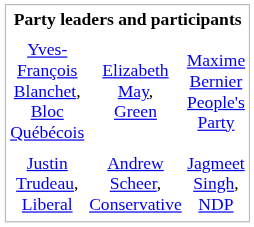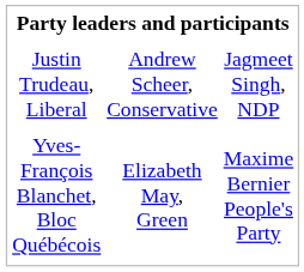 <table style="border: solid 1px #bbb; margin: 0 0 0 1.4em; float:right; font-size:90%; text-align:center">
 <tr>
 <th colspan="3">Party leaders and participants</th>
 </tr>
 <tr>
 <td width="10em"></td>
 <td width="10em"></td>
 <td width="10em"></td>
 </tr>
 <tr>
-<td><a href='#'>Yves-François Blanchet</a>,<br><a href='#'>Bloc Québécois</a></td>
-<td><a href='#'>Elizabeth May</a>,<br><a href='#'>Green</a></td>
-<td><a href='#'>Maxime Bernier</a><br><a href='#'>People's Party</a></td>
+<td><a href='#'>Justin Trudeau</a>,<br><a href='#'>Liberal</a></td>
+<td><a href='#'>Andrew Scheer</a>,<br><a href='#'>Conservative</a></td>
+<td><a href='#'>Jagmeet Singh</a>,<br><a href='#'>NDP</a></td>
 </tr>
 <tr>
 <td></td>
 <td></td>
 <td></td>
 </tr>
 <tr>
-<td><a href='#'>Justin Trudeau</a>,<br><a href='#'>Liberal</a></td>
-<td><a href='#'>Andrew Scheer</a>,<br><a href='#'>Conservative</a></td>
-<td><a href='#'>Jagmeet Singh</a>,<br><a href='#'>NDP</a></td>
+<td><a href='#'>Yves-François Blanchet</a>,<br><a href='#'>Bloc Québécois</a></td>
+<td><a href='#'>Elizabeth May</a>,<br><a href='#'>Green</a></td>
+<td><a href='#'>Maxime Bernier</a><br><a href='#'>People's Party</a></td>
 </tr>
 <tr>
 </tr>
 </table>
